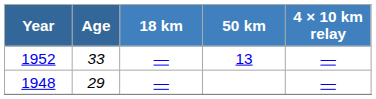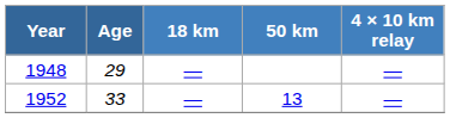 <table class="wikitable" style="font-size:95%; text-align:center; border:grey solid 1px; border-collapse:collapse; background:#ffffff;">
 <tr>
 <th style="background-color:#369; color:white; width:60px;"> Year </th>
 <th style="background-color:#369; color:white; width:40px;"> Age </th>
 <th style="background-color:#4180be; color:white; width:75px;"> 18 km </th>
 <th style="background-color:#4180be; color:white; width:75px;"> 50 km </th>
 <th style="background-color:#4180be; color:white; width:75px;"> 4 × 10 km <br> relay </th>
 </tr>
 <tr>
+<td><a href='#'>1948</a></td>
+<td><em>29</em></td>
+<td><a href='#'>—</a></td>
+<td><a href='#'></a></td>
+<td><a href='#'>—</a></td>
+</tr>
+<tr>
 <td><a href='#'>1952</a></td>
 <td><em>33</em></td>
 <td><a href='#'>—</a></td>
 <td><a href='#'>13</a></td>
 <td><a href='#'>—</a></td>
 </tr>
 <tr>
-<td><a href='#'>1948</a></td>
-<td><em>29</em></td>
-<td><a href='#'>—</a></td>
-<td><a href='#'></a></td>
-<td><a href='#'>—</a></td>
-</tr>
-<tr>
 </tr>
 </table>
